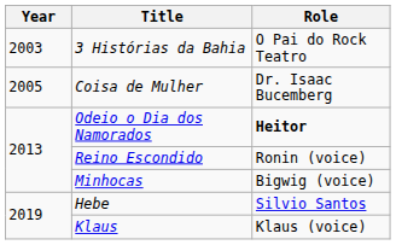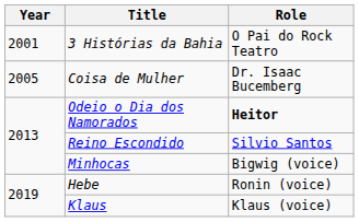 <table class="wikitable sortable">
 <tr>
 <th width=055>Year</th>
 <th width=160>Title</th>
 <th width=120>Role</th>
 </tr>
 <tr>
-<td>2003</td>
+<td>2001</td>
 <td><em>3 Histórias da Bahia</em></td>
 <td>O Pai do Rock Teatro</td>
 </tr>
 <tr>
 <td>2005</td>
 <td><em>Coisa de Mulher</em></td>
 <td>Dr. Isaac Bucemberg</td>
 </tr>
 <tr>
 <td rowspan=3>2013</td>
 <td><em><a href='#'>Odeio o Dia dos Namorados</a></em></td>
 <td><strong>Heitor</strong></td>
 </tr>
 <tr>
 <td><em><a href='#'>Reino Escondido</a></em></td>
-<td>Ronin (voice)</td>
+<td><a href='#'>Silvio Santos</a></td>
 </tr>
 <tr>
 <td><em><a href='#'>Minhocas</a></em></td>
 <td>Bigwig (voice)</td>
 </tr>
 <tr>
 <td rowspan=2>2019</td>
 <td><em>Hebe</em></td>
-<td><a href='#'>Silvio Santos</a></td>
+<td>Ronin (voice)</td>
 </tr>
 <tr>
 <td><em><a href='#'>Klaus</a></em></td>
 <td>Klaus (voice)</td>
 </tr>
 </table>
